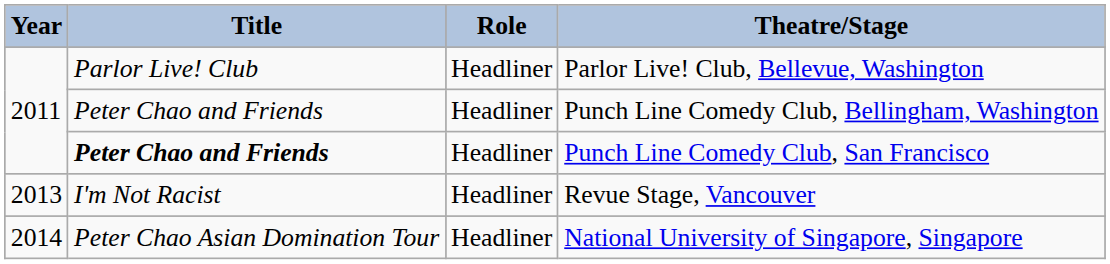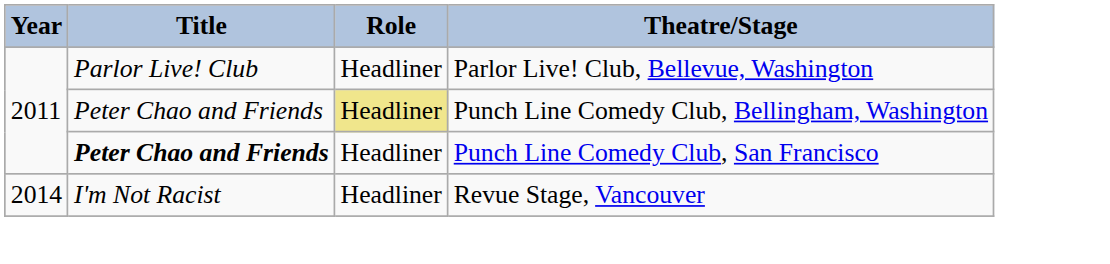 <table class="wikitable" style="font-size:95%">
 <tr style="text-align:center;">
 <th style="background:#B0C4DE;">Year</th>
 <th style="background:#B0C4DE;">Title</th>
 <th style="background:#B0C4DE;">Role</th>
 <th style="background:#B0C4DE;">Theatre/Stage</th>
 </tr>
 <tr>
 <td rowspan="3">2011</td>
 <td><em>Parlor Live! Club</em></td>
 <td>Headliner</td>
 <td>Parlor Live! Club,  <a href='#'>Bellevue, Washington</a></td>
 </tr>
 <tr>
 <td><em>Peter Chao and Friends</em></td>
-<td>Headliner</td>
+<td style="background: khaki;">Headliner</td>
 <td>Punch Line Comedy Club, <a href='#'>Bellingham, Washington</a></td>
 </tr>
 <tr>
 <td><strong><em>Peter Chao and Friends</em></strong></td>
 <td>Headliner</td>
 <td><a href='#'>Punch Line Comedy Club</a>, <a href='#'>San Francisco</a></td>
 </tr>
 <tr>
-<td rowspan="1">2013</td>
+<td rowspan="1">2014</td>
 <td><em>I'm Not Racist</em></td>
 <td>Headliner</td>
 <td>Revue Stage, <a href='#'>Vancouver</a></td>
 </tr>
-<tr>
-<td rowspan="1">2014</td>
-<td><em>Peter Chao Asian Domination Tour</em></td>
-<td>Headliner</td>
-<td><a href='#'>National University of Singapore</a>, <a href='#'>Singapore</a></td>
-</tr>
 </table>
